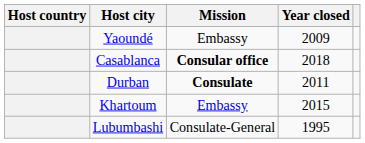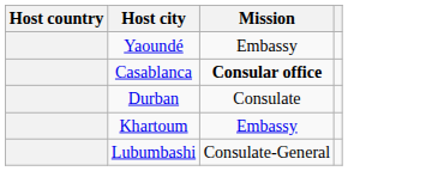 <table class="wikitable plainrowheaders"style=" text-align:center;">
 <tr>
 <th scope="col">Host country</th>
 <th scope="col">Host city</th>
 <th scope="col">Mission</th>
-<th scope="col">Year closed</th>
 <th scope="col"></th>
 </tr>
 <tr>
 <th scope="row"></th>
 <td><a href='#'>Yaoundé</a></td>
 <td>Embassy</td>
-<td>2009</td>
 <td></td>
 </tr>
 <tr>
 <th scope="row"></th>
 <td><a href='#'>Casablanca</a></td>
 <td><strong>Consular office</strong></td>
-<td>2018</td>
 <td></td>
 </tr>
 <tr>
 <th scope="row"></th>
 <td><a href='#'>Durban</a></td>
-<td><strong>Consulate</strong></td>
-<td>2011</td>
+<td>Consulate</td>
 <td></td>
 </tr>
 <tr>
 <th scope="row"></th>
 <td><a href='#'>Khartoum</a></td>
 <td><a href='#'>Embassy</a></td>
-<td>2015</td>
 <td></td>
 </tr>
 <tr>
 <th scope="row"></th>
 <td><a href='#'>Lubumbashi</a></td>
 <td>Consulate-General</td>
-<td>1995</td>
 <td></td>
 </tr>
 </table>
